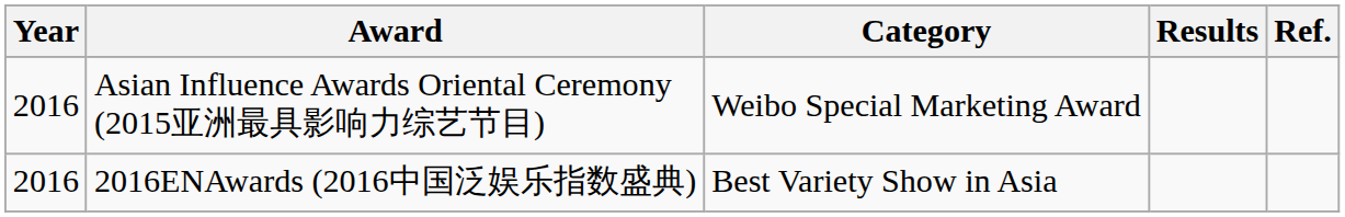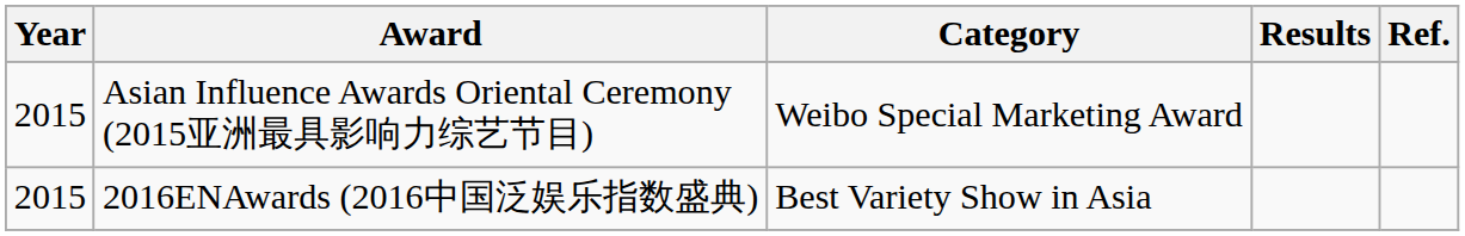 <table class="wikitable sortable collapsible collapsed">
 <tr>
 <th>Year</th>
 <th>Award</th>
 <th>Category</th>
 <th>Results</th>
 <th>Ref.</th>
 </tr>
 <tr>
-<td>2016</td>
+<td>2015</td>
 <td>Asian Influence Awards Oriental Ceremony<br>(2015亚洲最具影响力综艺节目)</td>
 <td>Weibo Special Marketing Award</td>
 <td></td>
 <td></td>
 </tr>
 <tr>
-<td>2016</td>
+<td>2015</td>
 <td>2016ENAwards (2016中国泛娱乐指数盛典)</td>
 <td>Best Variety Show in Asia</td>
 <td></td>
 <td></td>
 </tr>
 </table>
